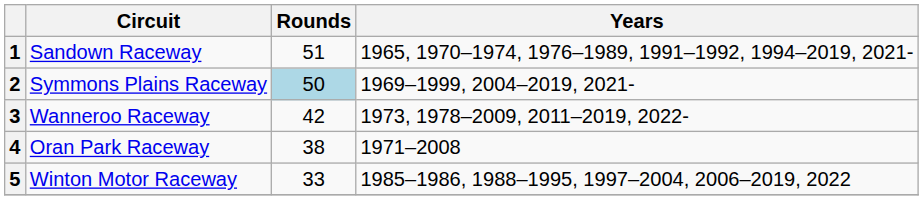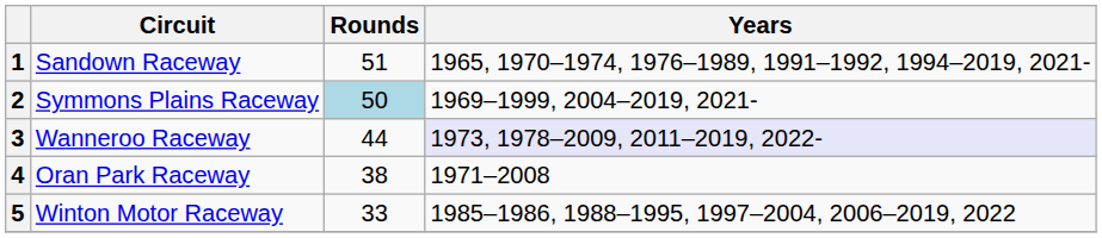 <table class="wikitable" style="font-size: 95%;">
 <tr>
 <th></th>
 <th>Circuit</th>
 <th>Rounds</th>
 <th>Years</th>
 </tr>
 <tr>
 <th>1</th>
 <td><a href='#'>Sandown Raceway</a></td>
 <td align="center">51</td>
 <td>1965, 1970–1974, 1976–1989, 1991–1992, 1994–2019, 2021-</td>
 </tr>
 <tr>
 <th>2</th>
 <td><a href='#'>Symmons Plains Raceway</a></td>
 <td align="center" style="background: lightblue;">50</td>
 <td>1969–1999, 2004–2019, 2021-</td>
 </tr>
 <tr>
 <th>3</th>
 <td><a href='#'>Wanneroo Raceway</a></td>
-<td align="center">42</td>
-<td>1973, 1978–2009, 2011–2019, 2022-</td>
+<td align="center">44</td>
+<td style="background: lavender;">1973, 1978–2009, 2011–2019, 2022-</td>
 </tr>
 <tr>
 <th>4</th>
 <td><a href='#'>Oran Park Raceway</a></td>
 <td align="center">38</td>
 <td>1971–2008</td>
 </tr>
 <tr>
 <th>5</th>
 <td><a href='#'>Winton Motor Raceway</a></td>
 <td align="center">33</td>
 <td>1985–1986, 1988–1995, 1997–2004, 2006–2019, 2022</td>
 </tr>
 <tr>
 </tr>
 </table>
